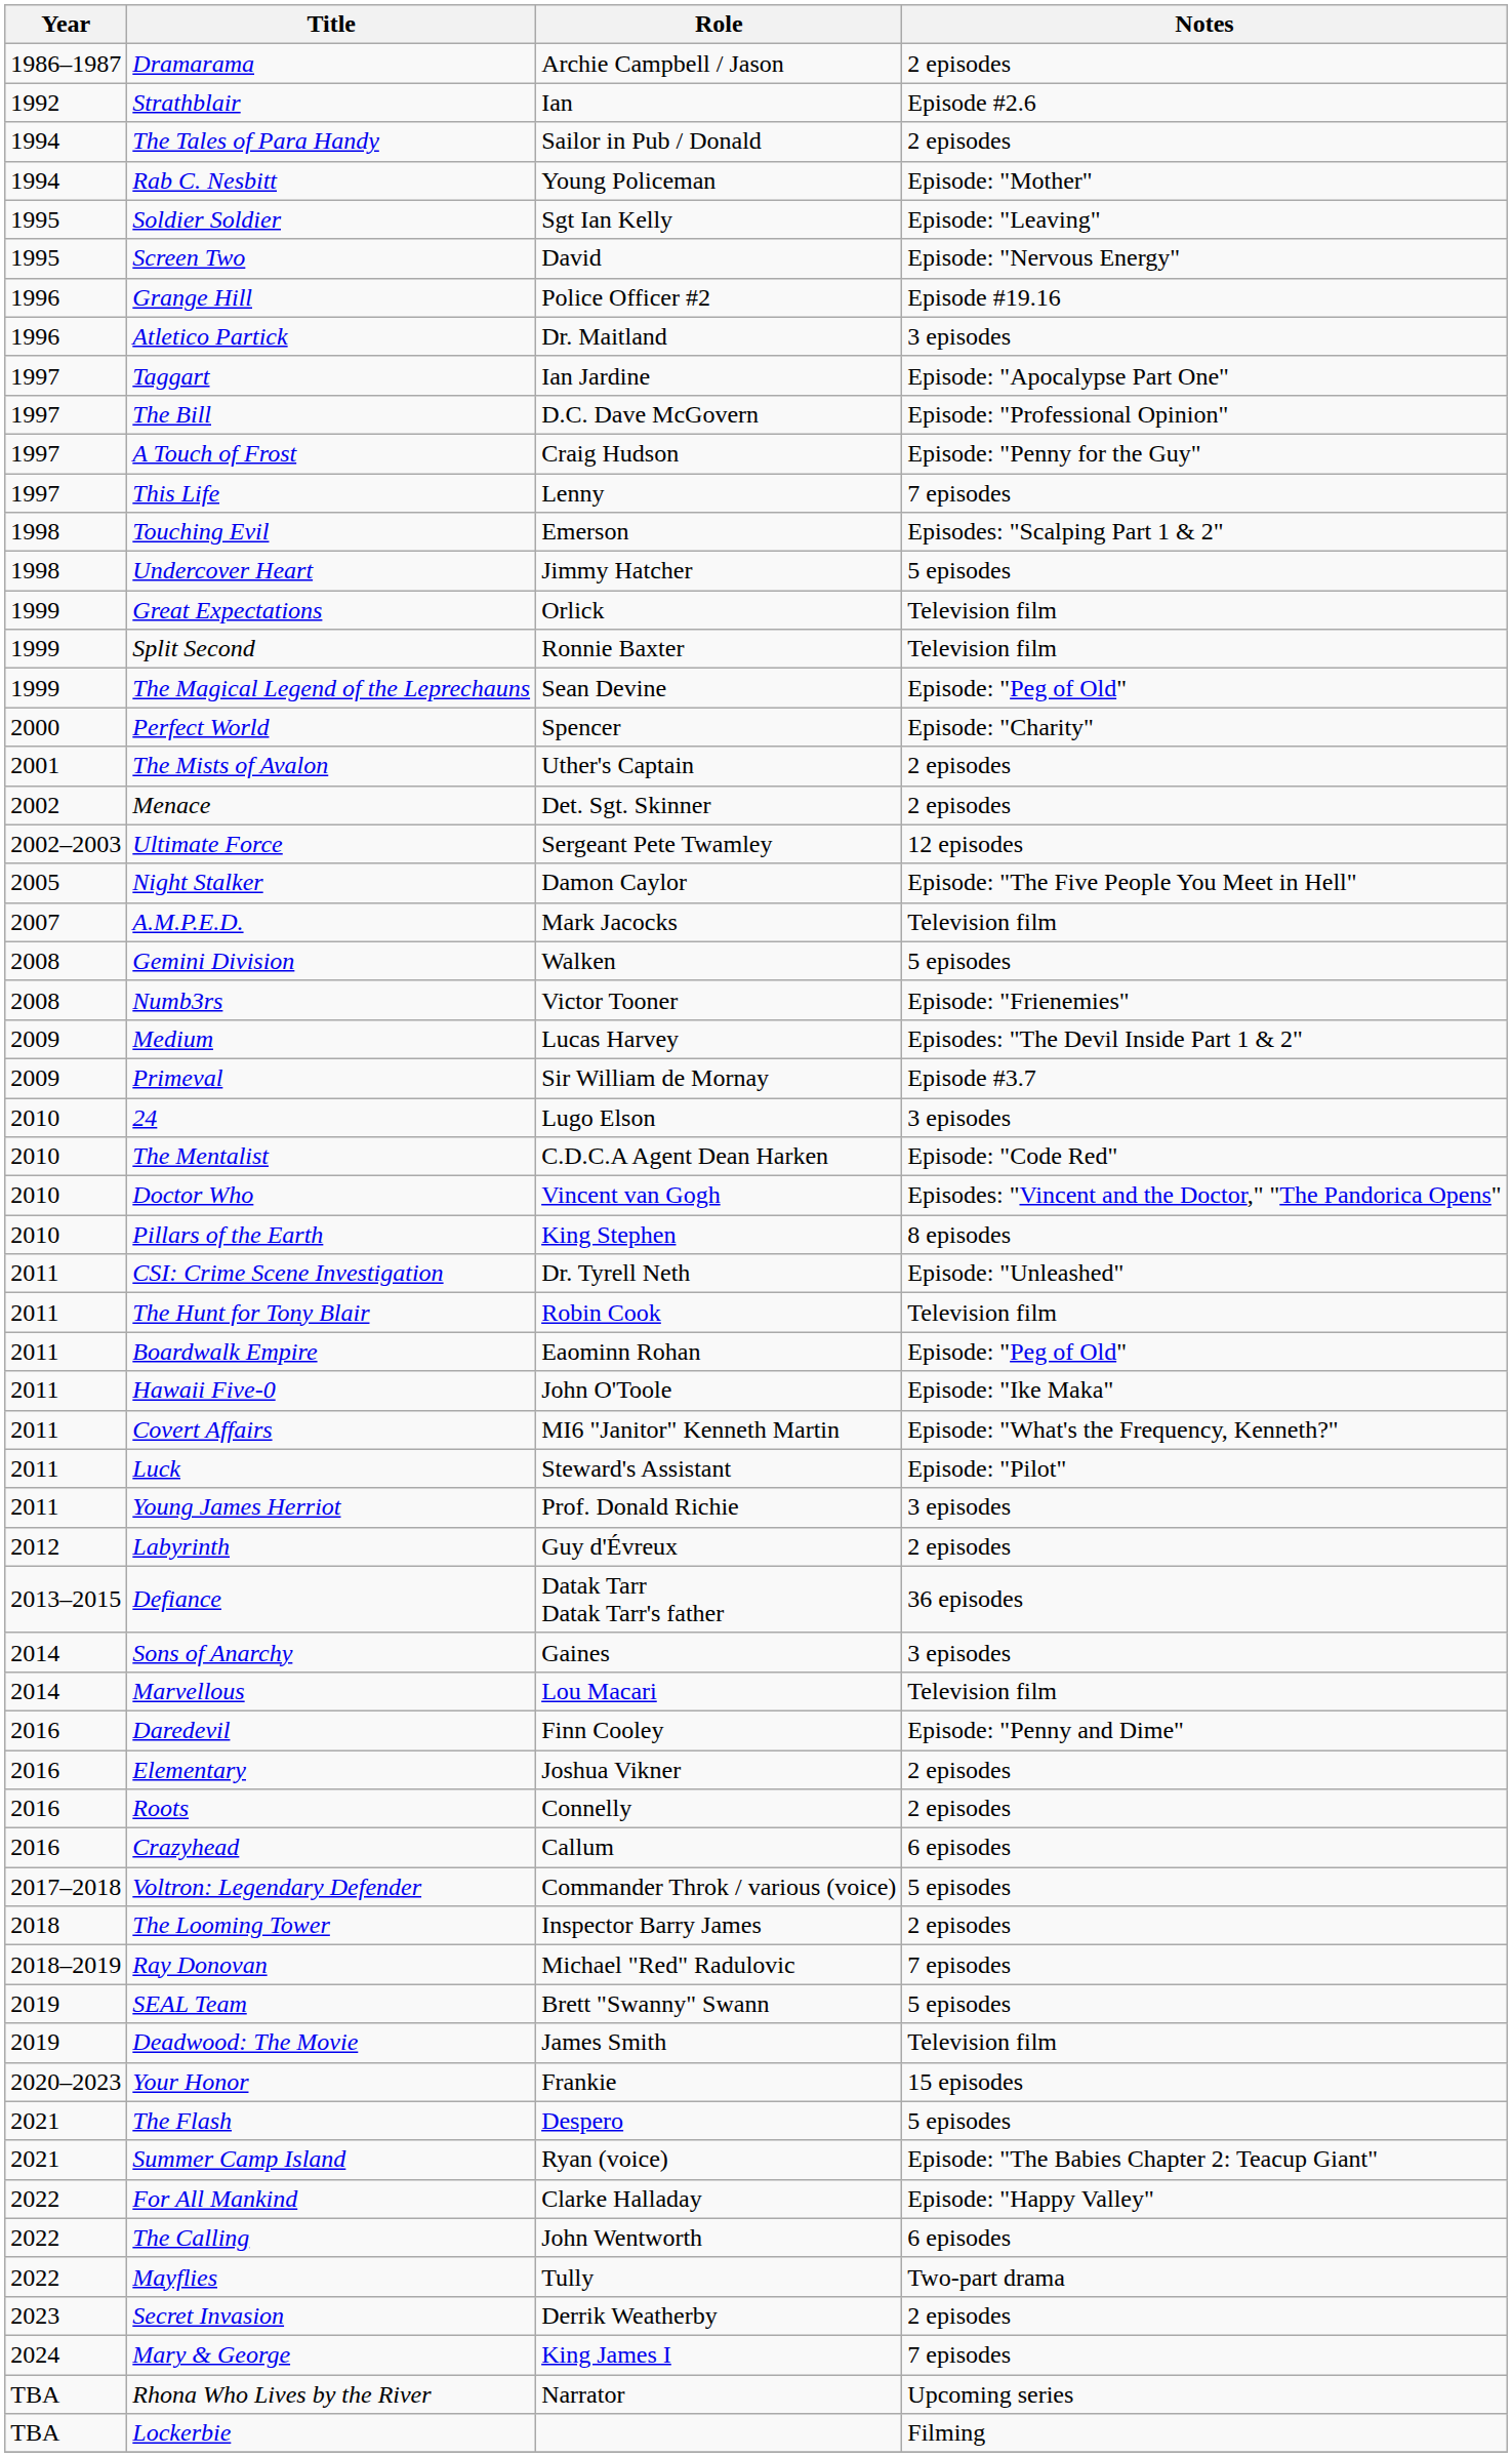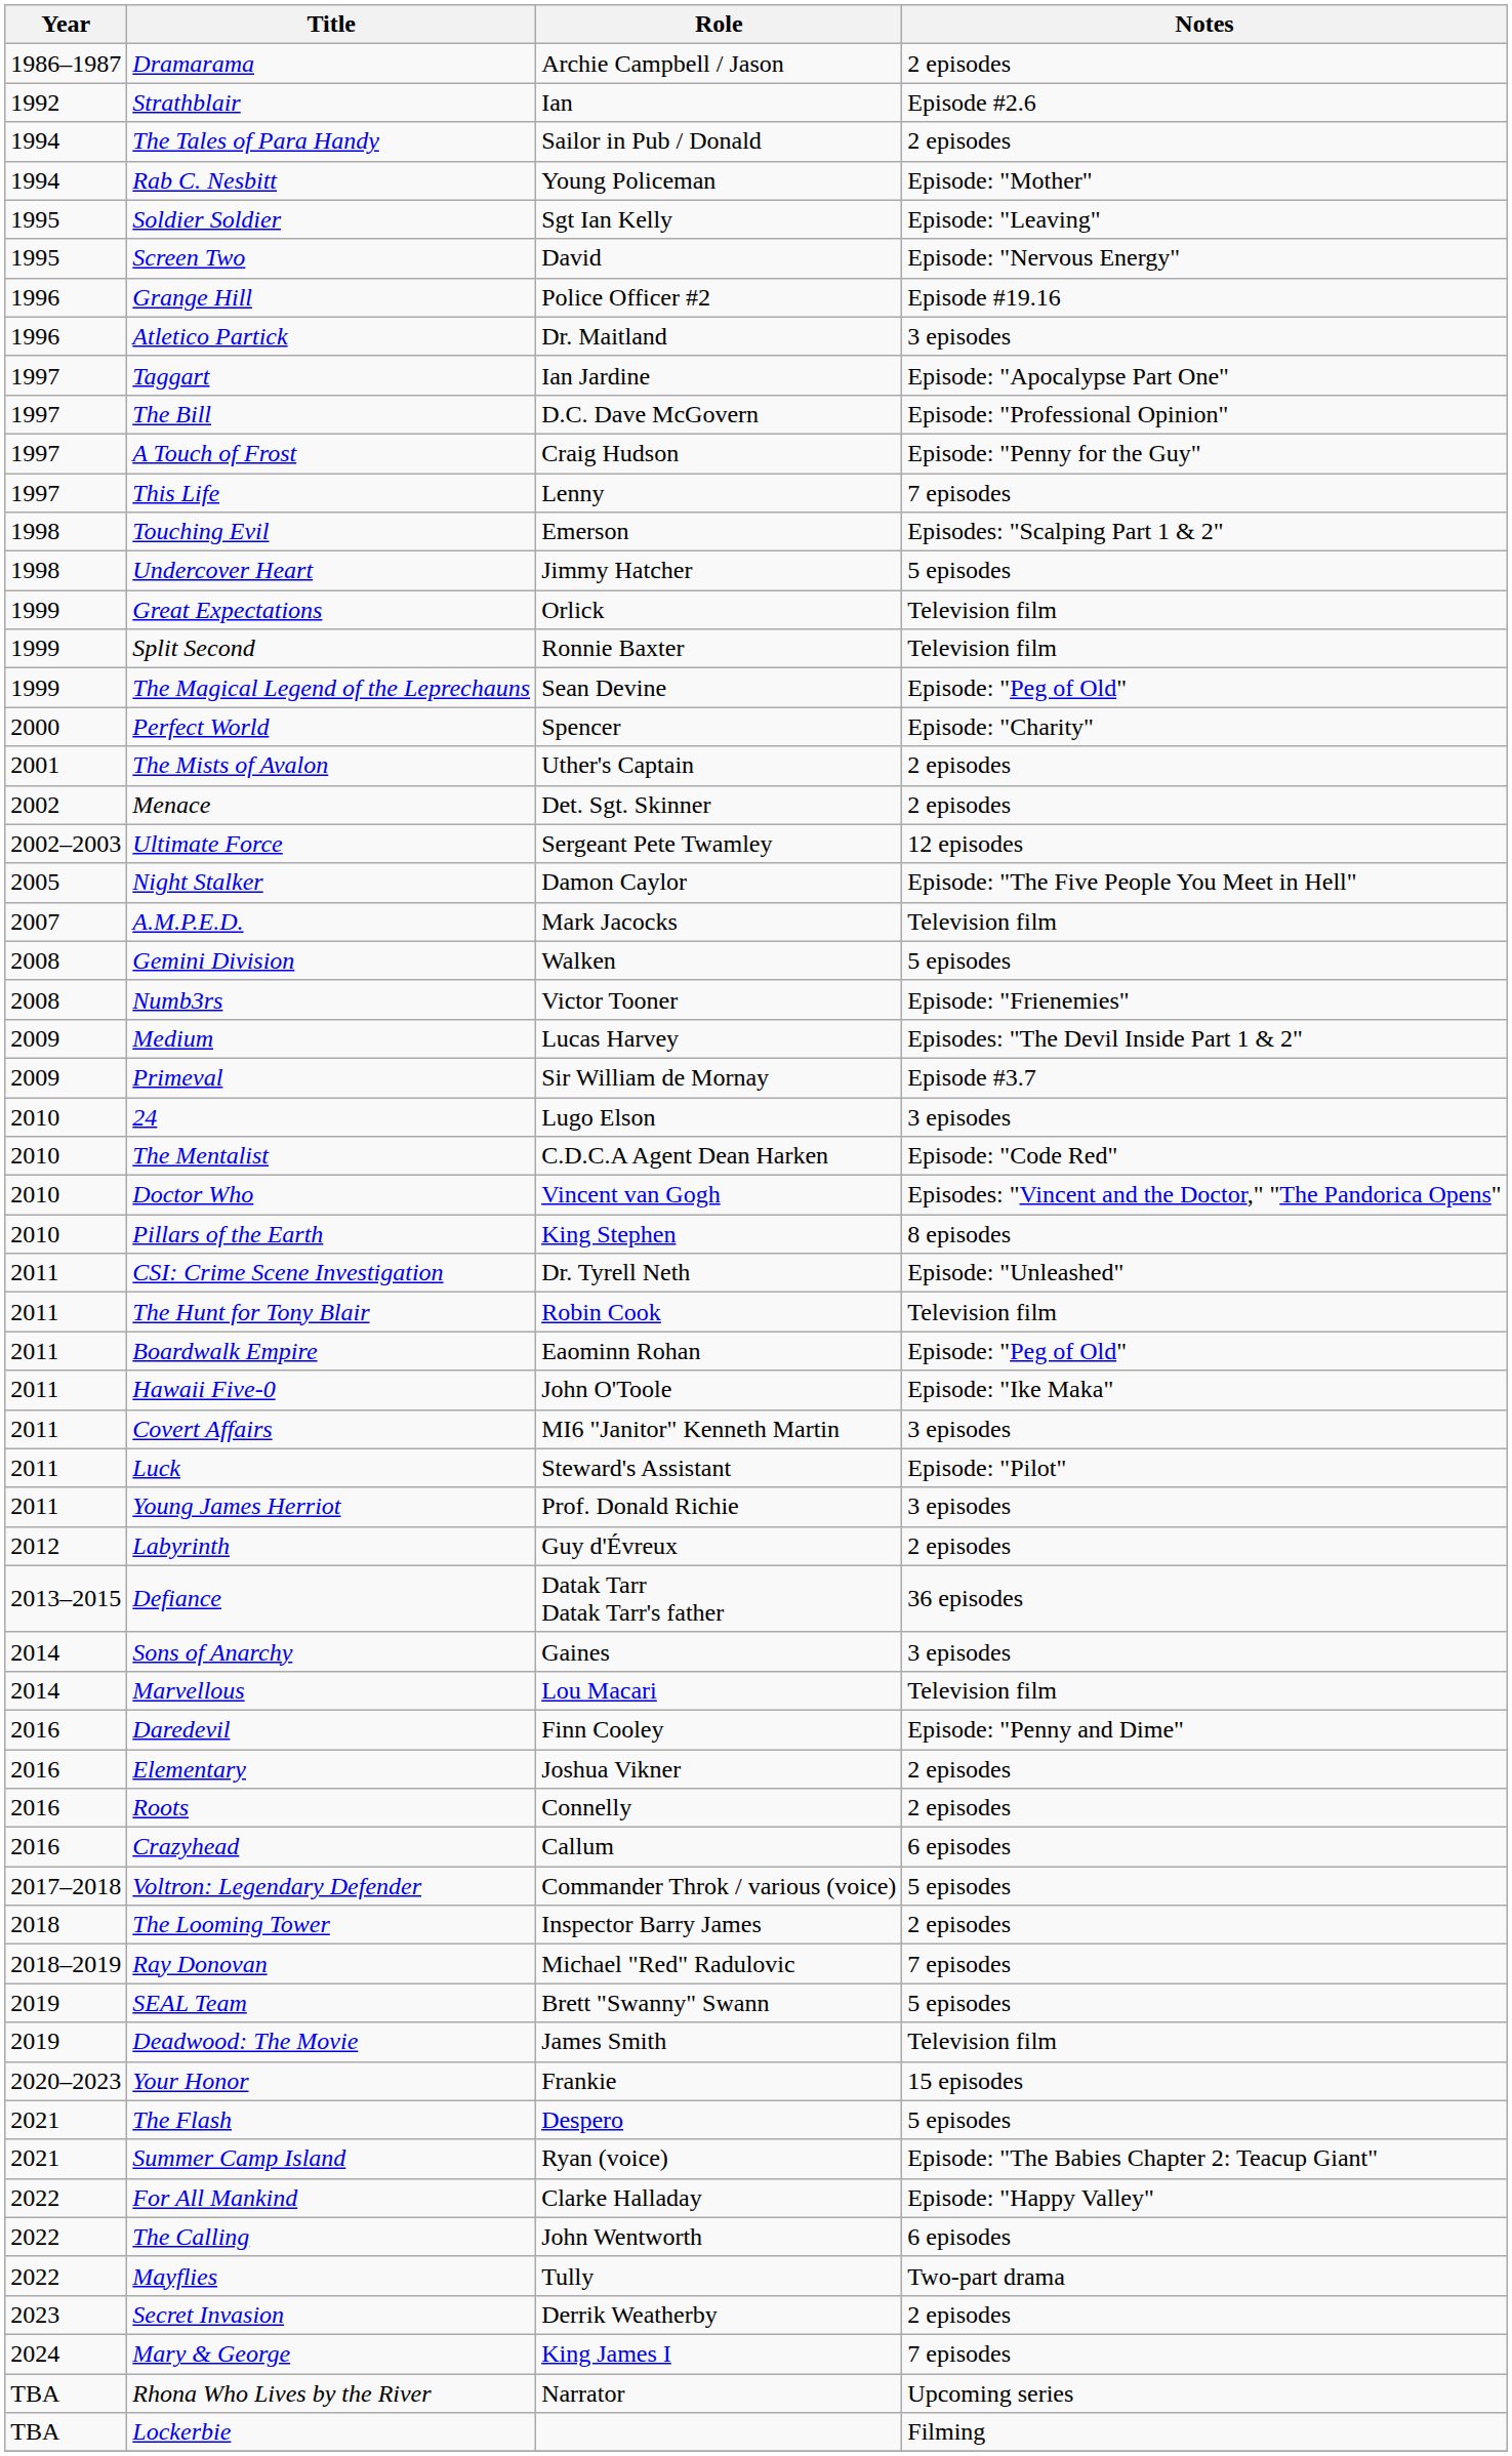 <table class="wikitable sortable">
 <tr>
 <th>Year</th>
 <th>Title</th>
 <th>Role</th>
 <th>Notes</th>
 </tr>
 <tr>
 <td>1986–1987</td>
 <td><em><a href='#'>Dramarama</a></em></td>
 <td>Archie Campbell / Jason</td>
 <td>2 episodes</td>
 </tr>
 <tr>
 <td>1992</td>
 <td><em><a href='#'>Strathblair</a></em></td>
 <td>Ian</td>
 <td>Episode #2.6</td>
 </tr>
 <tr>
 <td>1994</td>
 <td><em><a href='#'>The Tales of Para Handy</a></em></td>
 <td>Sailor in Pub / Donald</td>
 <td>2 episodes</td>
 </tr>
 <tr>
 <td>1994</td>
 <td><em><a href='#'>Rab C. Nesbitt</a></em></td>
 <td>Young Policeman</td>
 <td>Episode: "Mother"</td>
 </tr>
 <tr>
 <td>1995</td>
 <td><em><a href='#'>Soldier Soldier</a></em></td>
 <td>Sgt Ian Kelly</td>
 <td>Episode: "Leaving"</td>
 </tr>
 <tr>
 <td>1995</td>
 <td><em><a href='#'>Screen Two</a></em></td>
 <td>David</td>
 <td>Episode: "Nervous Energy"</td>
 </tr>
 <tr>
 <td>1996</td>
 <td><em><a href='#'>Grange Hill</a></em></td>
 <td>Police Officer #2</td>
 <td>Episode #19.16</td>
 </tr>
 <tr>
 <td>1996</td>
 <td><em><a href='#'>Atletico Partick</a></em></td>
 <td>Dr. Maitland</td>
 <td>3 episodes</td>
 </tr>
 <tr>
 <td>1997</td>
 <td><em><a href='#'>Taggart</a></em></td>
 <td>Ian Jardine</td>
 <td>Episode: "Apocalypse Part One"</td>
 </tr>
 <tr>
 <td>1997</td>
 <td><em><a href='#'>The Bill</a></em></td>
 <td>D.C. Dave McGovern</td>
 <td>Episode: "Professional Opinion"</td>
 </tr>
 <tr>
 <td>1997</td>
 <td><em><a href='#'>A Touch of Frost</a></em></td>
 <td>Craig Hudson</td>
 <td>Episode: "Penny for the Guy"</td>
 </tr>
 <tr>
 <td>1997</td>
 <td><em><a href='#'>This Life</a></em></td>
 <td>Lenny</td>
 <td>7 episodes</td>
 </tr>
 <tr>
 <td>1998</td>
 <td><em><a href='#'>Touching Evil</a></em></td>
 <td>Emerson</td>
 <td>Episodes: "Scalping Part 1 & 2"</td>
 </tr>
 <tr>
 <td>1998</td>
 <td><em><a href='#'>Undercover Heart</a></em></td>
 <td>Jimmy Hatcher</td>
 <td>5 episodes</td>
 </tr>
 <tr>
 <td>1999</td>
 <td><em><a href='#'>Great Expectations</a></em></td>
 <td>Orlick</td>
 <td>Television film</td>
 </tr>
 <tr>
 <td>1999</td>
 <td><em>Split Second</em></td>
 <td>Ronnie Baxter</td>
 <td>Television film</td>
 </tr>
 <tr>
 <td>1999</td>
 <td><em><a href='#'>The Magical Legend of the Leprechauns</a></em></td>
 <td>Sean Devine</td>
 <td>Episode: "<a href='#'>Peg of Old</a>"</td>
 </tr>
 <tr>
 <td>2000</td>
 <td><em><a href='#'>Perfect World</a></em></td>
 <td>Spencer</td>
 <td>Episode: "Charity"</td>
 </tr>
 <tr>
 <td>2001</td>
 <td><em><a href='#'>The Mists of Avalon</a></em></td>
 <td>Uther's Captain</td>
 <td>2 episodes</td>
 </tr>
 <tr>
 <td>2002</td>
 <td><em>Menace</em></td>
 <td>Det. Sgt. Skinner</td>
 <td>2 episodes</td>
 </tr>
 <tr>
 <td>2002–2003</td>
 <td><em><a href='#'>Ultimate Force</a></em></td>
 <td>Sergeant Pete Twamley</td>
 <td>12 episodes</td>
 </tr>
 <tr>
 <td>2005</td>
 <td><em><a href='#'>Night Stalker</a></em></td>
 <td>Damon Caylor</td>
 <td>Episode: "The Five People You Meet in Hell"</td>
 </tr>
 <tr>
 <td>2007</td>
 <td><em><a href='#'>A.M.P.E.D.</a></em></td>
 <td>Mark Jacocks</td>
 <td>Television film</td>
 </tr>
 <tr>
 <td>2008</td>
 <td><em><a href='#'>Gemini Division</a></em></td>
 <td>Walken</td>
 <td>5 episodes</td>
 </tr>
 <tr>
 <td>2008</td>
 <td><em><a href='#'>Numb3rs</a></em></td>
 <td>Victor Tooner</td>
 <td>Episode: "Frienemies"</td>
 </tr>
 <tr>
 <td>2009</td>
 <td><em><a href='#'>Medium</a></em></td>
 <td>Lucas Harvey</td>
 <td>Episodes: "The Devil Inside Part 1 & 2"</td>
 </tr>
 <tr>
 <td>2009</td>
 <td><em><a href='#'>Primeval</a></em></td>
 <td>Sir William de Mornay</td>
 <td>Episode #3.7</td>
 </tr>
 <tr>
 <td>2010</td>
 <td><em><a href='#'>24</a></em></td>
 <td>Lugo Elson</td>
 <td>3 episodes</td>
 </tr>
 <tr>
 <td>2010</td>
 <td><em><a href='#'>The Mentalist</a></em></td>
 <td>C.D.C.A Agent Dean Harken</td>
 <td>Episode: "Code Red"</td>
 </tr>
 <tr>
 <td>2010</td>
 <td><em><a href='#'>Doctor Who</a></em></td>
 <td><a href='#'>Vincent van Gogh</a></td>
 <td>Episodes: "<a href='#'>Vincent and the Doctor</a>," "<a href='#'>The Pandorica Opens</a>"</td>
 </tr>
 <tr>
 <td>2010</td>
 <td><em><a href='#'>Pillars of the Earth</a></em></td>
 <td><a href='#'>King Stephen</a></td>
 <td>8 episodes</td>
 </tr>
 <tr>
 <td>2011</td>
 <td><em><a href='#'>CSI: Crime Scene Investigation</a></em></td>
 <td>Dr. Tyrell Neth</td>
 <td>Episode: "Unleashed"</td>
 </tr>
 <tr>
 <td>2011</td>
 <td><em><a href='#'>The Hunt for Tony Blair</a></em></td>
 <td><a href='#'>Robin Cook</a></td>
 <td>Television film</td>
 </tr>
 <tr>
 <td>2011</td>
 <td><em><a href='#'>Boardwalk Empire</a></em></td>
 <td>Eaominn Rohan</td>
 <td>Episode: "<a href='#'>Peg of Old</a>"</td>
 </tr>
 <tr>
 <td>2011</td>
 <td><em><a href='#'>Hawaii Five-0</a></em></td>
 <td>John O'Toole</td>
 <td>Episode: "Ike Maka"</td>
 </tr>
 <tr>
 <td>2011</td>
 <td><em><a href='#'>Covert Affairs</a></em></td>
 <td>MI6 "Janitor" Kenneth Martin</td>
-<td>Episode: "What's the Frequency, Kenneth?"</td>
+<td>3 episodes</td>
 </tr>
 <tr>
 <td>2011</td>
 <td><em><a href='#'>Luck</a></em></td>
 <td>Steward's Assistant</td>
 <td>Episode: "Pilot"</td>
 </tr>
 <tr>
 <td>2011</td>
 <td><em><a href='#'>Young James Herriot</a></em></td>
 <td>Prof. Donald Richie</td>
 <td>3 episodes</td>
 </tr>
 <tr>
 <td>2012</td>
 <td><em><a href='#'>Labyrinth</a></em></td>
 <td>Guy d'Évreux</td>
 <td>2 episodes</td>
 </tr>
 <tr>
 <td>2013–2015</td>
 <td><em><a href='#'>Defiance</a></em></td>
 <td>Datak Tarr<br>Datak Tarr's father</td>
 <td>36 episodes</td>
 </tr>
 <tr>
 <td>2014</td>
 <td><em><a href='#'>Sons of Anarchy</a></em></td>
 <td>Gaines</td>
 <td>3 episodes</td>
 </tr>
 <tr>
 <td>2014</td>
 <td><em><a href='#'>Marvellous</a></em></td>
 <td><a href='#'>Lou Macari</a></td>
 <td>Television film</td>
 </tr>
 <tr>
 <td>2016</td>
 <td><em><a href='#'>Daredevil</a></em></td>
 <td>Finn Cooley</td>
 <td>Episode: "Penny and Dime"</td>
 </tr>
 <tr>
 <td>2016</td>
 <td><em><a href='#'>Elementary</a></em></td>
 <td>Joshua Vikner</td>
 <td>2 episodes</td>
 </tr>
 <tr>
 <td>2016</td>
 <td><em><a href='#'>Roots</a></em></td>
 <td>Connelly</td>
 <td>2 episodes</td>
 </tr>
 <tr>
 <td>2016</td>
 <td><em><a href='#'>Crazyhead</a></em></td>
 <td>Callum</td>
 <td>6 episodes</td>
 </tr>
 <tr>
 <td>2017–2018</td>
 <td><em><a href='#'>Voltron: Legendary Defender</a></em></td>
 <td>Commander Throk / various (voice)</td>
 <td>5 episodes</td>
 </tr>
 <tr>
 <td>2018</td>
 <td><em><a href='#'>The Looming Tower</a></em></td>
 <td>Inspector Barry James</td>
 <td>2 episodes</td>
 </tr>
 <tr>
 <td>2018–2019</td>
 <td><em><a href='#'>Ray Donovan</a></em></td>
 <td>Michael "Red" Radulovic</td>
 <td>7 episodes</td>
 </tr>
 <tr>
 <td>2019</td>
 <td><em><a href='#'>SEAL Team</a></em></td>
 <td>Brett "Swanny" Swann</td>
 <td>5 episodes</td>
 </tr>
 <tr>
 <td>2019</td>
 <td><em><a href='#'>Deadwood: The Movie</a></em></td>
 <td>James Smith</td>
 <td>Television film</td>
 </tr>
 <tr>
 <td>2020–2023</td>
 <td><em><a href='#'>Your Honor</a></em></td>
 <td>Frankie</td>
 <td>15 episodes</td>
 </tr>
 <tr>
 <td>2021</td>
 <td><em><a href='#'>The Flash</a></em></td>
 <td><a href='#'>Despero</a></td>
 <td>5 episodes</td>
 </tr>
 <tr>
 <td>2021</td>
 <td><em><a href='#'>Summer Camp Island</a></em></td>
 <td>Ryan (voice)</td>
 <td>Episode: "The Babies Chapter 2: Teacup Giant"</td>
 </tr>
 <tr>
 <td>2022</td>
 <td><em><a href='#'>For All Mankind</a></em></td>
 <td>Clarke Halladay</td>
 <td>Episode: "Happy Valley"</td>
 </tr>
 <tr>
 <td>2022</td>
 <td><em><a href='#'>The Calling</a></em></td>
 <td>John Wentworth</td>
 <td>6 episodes</td>
 </tr>
 <tr>
 <td>2022</td>
 <td><em><a href='#'>Mayflies</a></em></td>
 <td>Tully</td>
 <td>Two-part drama</td>
 </tr>
 <tr>
 <td>2023</td>
 <td><em><a href='#'>Secret Invasion</a></em></td>
 <td>Derrik Weatherby</td>
 <td>2 episodes</td>
 </tr>
 <tr>
 <td>2024</td>
 <td><em><a href='#'>Mary & George</a></em></td>
 <td><a href='#'>King James I</a></td>
 <td>7 episodes</td>
 </tr>
 <tr>
 <td>TBA</td>
 <td><em>Rhona Who Lives by the River</em></td>
 <td>Narrator</td>
 <td>Upcoming series</td>
 </tr>
 <tr>
 <td>TBA</td>
 <td><em><a href='#'>Lockerbie</a></em></td>
 <td></td>
 <td>Filming</td>
 </tr>
 <tr>
 </tr>
 </table>
